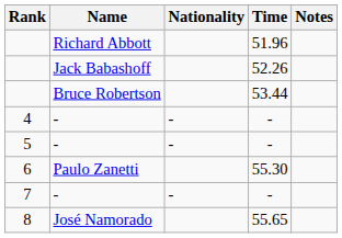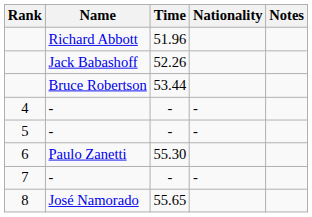 <table class="wikitable sortable" style="text-align:center">
 <tr>
 <th>Rank</th>
 <th>Name</th>
+<th>Time</th>
 <th>Nationality</th>
-<th>Time</th>
 <th>Notes</th>
 </tr>
 <tr>
 <td></td>
 <td align=left><a href='#'>Richard Abbott</a></td>
+<td>51.96</td>
 <td align=left></td>
-<td>51.96</td>
 <td></td>
 </tr>
 <tr>
 <td></td>
 <td align=left><a href='#'>Jack Babashoff</a></td>
+<td>52.26</td>
 <td align=left></td>
-<td>52.26</td>
 <td></td>
 </tr>
 <tr>
 <td></td>
 <td align=left><a href='#'>Bruce Robertson</a></td>
+<td>53.44</td>
 <td align=left></td>
-<td>53.44</td>
 <td></td>
 </tr>
 <tr>
 <td>4</td>
 <td align=left>-</td>
+<td>-</td>
 <td align=left>-</td>
-<td>-</td>
 <td></td>
 </tr>
 <tr>
 <td>5</td>
 <td align=left>-</td>
+<td>-</td>
 <td align=left>-</td>
-<td>-</td>
 <td></td>
 </tr>
 <tr>
 <td>6</td>
 <td align=left><a href='#'>Paulo Zanetti</a></td>
+<td>55.30</td>
 <td align=left></td>
-<td>55.30</td>
 <td></td>
 </tr>
 <tr>
 <td>7</td>
 <td align=left>-</td>
+<td>-</td>
 <td align=left>-</td>
-<td>-</td>
 <td></td>
 </tr>
 <tr>
 <td>8</td>
 <td align=left><a href='#'>José Namorado</a></td>
+<td>55.65</td>
 <td align=left></td>
-<td>55.65</td>
 <td></td>
 </tr>
 </table>
